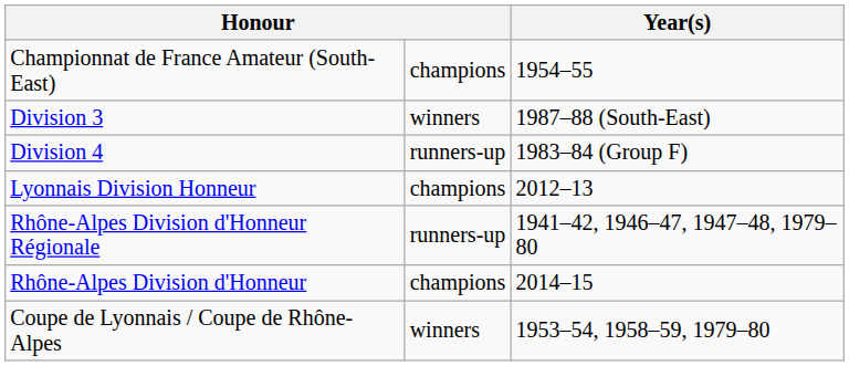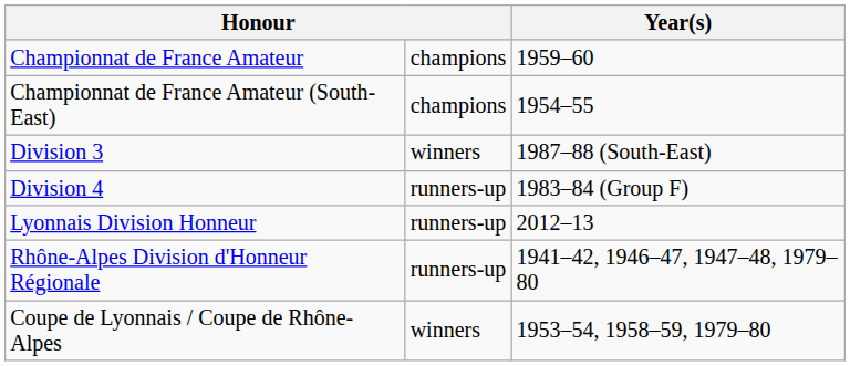 <table class="wikitable">
 <tr>
 <th colspan=2>Honour</th>
 <th>Year(s)</th>
+</tr>
+<tr>
+<td><a href='#'>Championnat de France Amateur</a></td>
+<td>champions</td>
+<td>1959–60</td>
 </tr>
 <tr>
 <td>Championnat de France Amateur (South-East)</td>
 <td>champions</td>
 <td>1954–55</td>
 </tr>
 <tr>
 <td><a href='#'>Division 3</a></td>
 <td>winners</td>
 <td>1987–88 (South-East)</td>
 </tr>
 <tr>
 <td><a href='#'>Division 4</a></td>
 <td>runners-up</td>
 <td>1983–84 (Group F)</td>
 </tr>
 <tr>
 <td><a href='#'>Lyonnais Division Honneur</a></td>
-<td>champions</td>
+<td>runners-up</td>
 <td>2012–13</td>
 </tr>
 <tr>
 <td><a href='#'>Rhône-Alpes Division d'Honneur Régionale</a></td>
 <td>runners-up</td>
 <td>1941–42, 1946–47, 1947–48, 1979–80</td>
 </tr>
 <tr>
-<td><a href='#'>Rhône-Alpes Division d'Honneur</a></td>
-<td>champions</td>
-<td>2014–15</td>
-</tr>
-<tr>
 <td>Coupe de Lyonnais / Coupe de Rhône-Alpes</td>
 <td>winners</td>
 <td>1953–54, 1958–59, 1979–80</td>
 </tr>
 </table>
